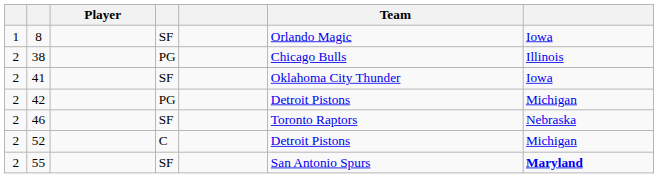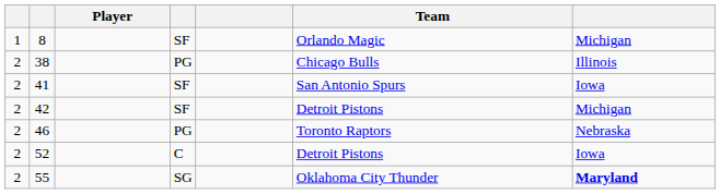 <table class="wikitable sortable plainrowheaders" style="text-align:left">
 <tr>
 <th style="width:20px;"></th>
 <th style="width:20px;"></th>
 <th style="width:120px;">Player</th>
 <th style="width:20px;"></th>
 <th style="width:100px;"></th>
 <th style="width:300px;">Team</th>
 <th style="width:150px;"></th>
 </tr>
 <tr>
 <td style="text-align:center;">1</td>
 <td style="text-align:center;">8</td>
 <td></td>
 <td>SF</td>
 <td></td>
 <td><a href='#'>Orlando Magic</a> </td>
-<td><a href='#'>Iowa</a> </td>
+<td><a href='#'>Michigan</a> </td>
 </tr>
 <tr>
 <td style="text-align:center;">2</td>
 <td style="text-align:center;">38</td>
 <td></td>
 <td>PG</td>
 <td></td>
 <td><a href='#'>Chicago Bulls</a> </td>
 <td><a href='#'>Illinois</a> </td>
 </tr>
 <tr>
 <td style="text-align:center;">2</td>
 <td style="text-align:center;">41</td>
 <td></td>
 <td>SF</td>
 <td></td>
-<td><a href='#'>Oklahoma City Thunder</a> </td>
+<td><a href='#'>San Antonio Spurs</a></td>
 <td><a href='#'>Iowa</a> </td>
 </tr>
 <tr>
 <td style="text-align:center;">2</td>
 <td style="text-align:center;">42</td>
 <td></td>
-<td>PG</td>
+<td>SF</td>
 <td></td>
 <td><a href='#'>Detroit Pistons</a> </td>
 <td><a href='#'>Michigan</a> </td>
 </tr>
 <tr>
 <td style="text-align:center;">2</td>
 <td style="text-align:center;">46</td>
 <td></td>
-<td>SF</td>
+<td>PG</td>
 <td></td>
 <td><a href='#'>Toronto Raptors</a> </td>
 <td><a href='#'>Nebraska</a> </td>
 </tr>
 <tr>
 <td style="text-align:center;">2</td>
 <td style="text-align:center;">52</td>
 <td></td>
 <td>C</td>
 <td></td>
 <td><a href='#'>Detroit Pistons</a> </td>
-<td><a href='#'>Michigan</a> </td>
+<td><a href='#'>Iowa</a> </td>
 </tr>
 <tr>
 <td style="text-align:center;">2</td>
 <td style="text-align:center;">55</td>
 <td></td>
-<td>SF</td>
+<td>SG</td>
 <td></td>
-<td><a href='#'>San Antonio Spurs</a></td>
+<td><a href='#'>Oklahoma City Thunder</a> </td>
 <td><strong><a href='#'>Maryland</a> </strong></td>
 </tr>
 </table>
